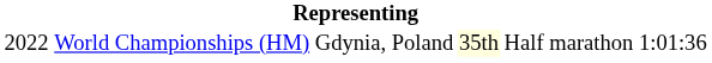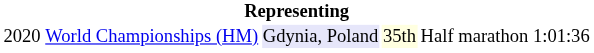 <table>
 <tr>
 <th colspan="6">Representing </th>
 </tr>
 <tr>
-<td>2022</td>
+<td>2020</td>
 <td><a href='#'>World Championships (HM)</a></td>
-<td>Gdynia, Poland</td>
+<td style="background: lavender;">Gdynia, Poland</td>
 <td style="background: lightyellow;">35th</td>
 <td>Half marathon</td>
 <td>1:01:36</td>
 </tr>
 </table>
